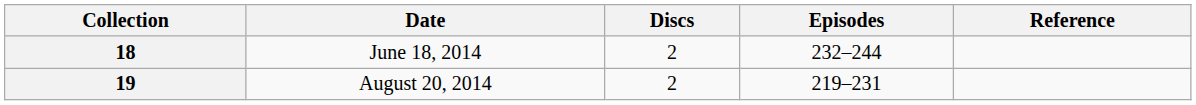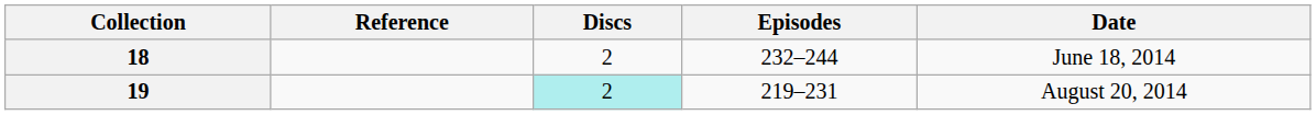 <table class="wikitable" style="text-align: center; width: 60%;">
 <tr>
 <th scope="col" 175px;>Collection</th>
-<th scope="col" 125px;>Date</th>
+<th scope="col">Reference</th>
 <th scope="col">Discs</th>
 <th scope="col">Episodes</th>
-<th scope="col">Reference</th>
+<th scope="col" 125px;>Date</th>
 </tr>
 <tr>
 <th scope="row">18</th>
-<td>June 18, 2014</td>
+<td></td>
 <td>2</td>
 <td>232–244</td>
-<td></td>
+<td>June 18, 2014</td>
 </tr>
 <tr>
 <th scope="row">19</th>
+<td></td>
+<td style="background: paleturquoise;">2</td>
+<td>219–231</td>
 <td>August 20, 2014</td>
-<td>2</td>
-<td>219–231</td>
-<td></td>
 </tr>
 </table>
